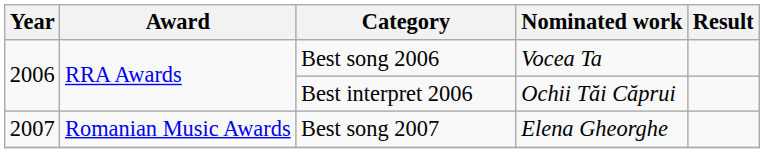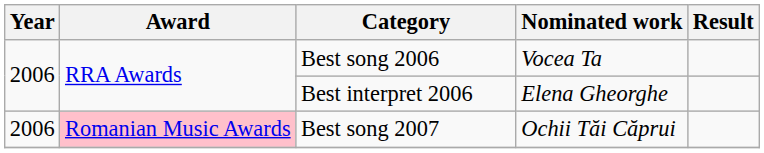 <table class="wikitable">
 <tr>
 <th>Year</th>
 <th>Award</th>
 <th>Category</th>
 <th>Nominated work</th>
 <th>Result</th>
 </tr>
 <tr>
 <td rowspan="2">2006</td>
 <td rowspan="2"><a href='#'>RRA Awards</a></td>
 <td width="150">Best song 2006</td>
 <td style="150"><em>Vocea Ta</em></td>
 <td></td>
 </tr>
 <tr>
 <td width="150">Best interpret 2006</td>
-<td style="150"><em>Ochii Tăi Căprui</em></td>
+<td style="150"><em>Elena Gheorghe</em></td>
 <td></td>
 </tr>
 <tr>
-<td rowspan="1">2007</td>
-<td rowspan="1"><a href='#'>Romanian Music Awards</a></td>
+<td rowspan="1">2006</td>
+<td rowspan="1" style="background: pink;"><a href='#'>Romanian Music Awards</a></td>
 <td width="150">Best song 2007</td>
-<td style="150"><em>Elena Gheorghe</em></td>
+<td style="150"><em>Ochii Tăi Căprui</em></td>
 <td></td>
 </tr>
 <tr>
 </tr>
 </table>
